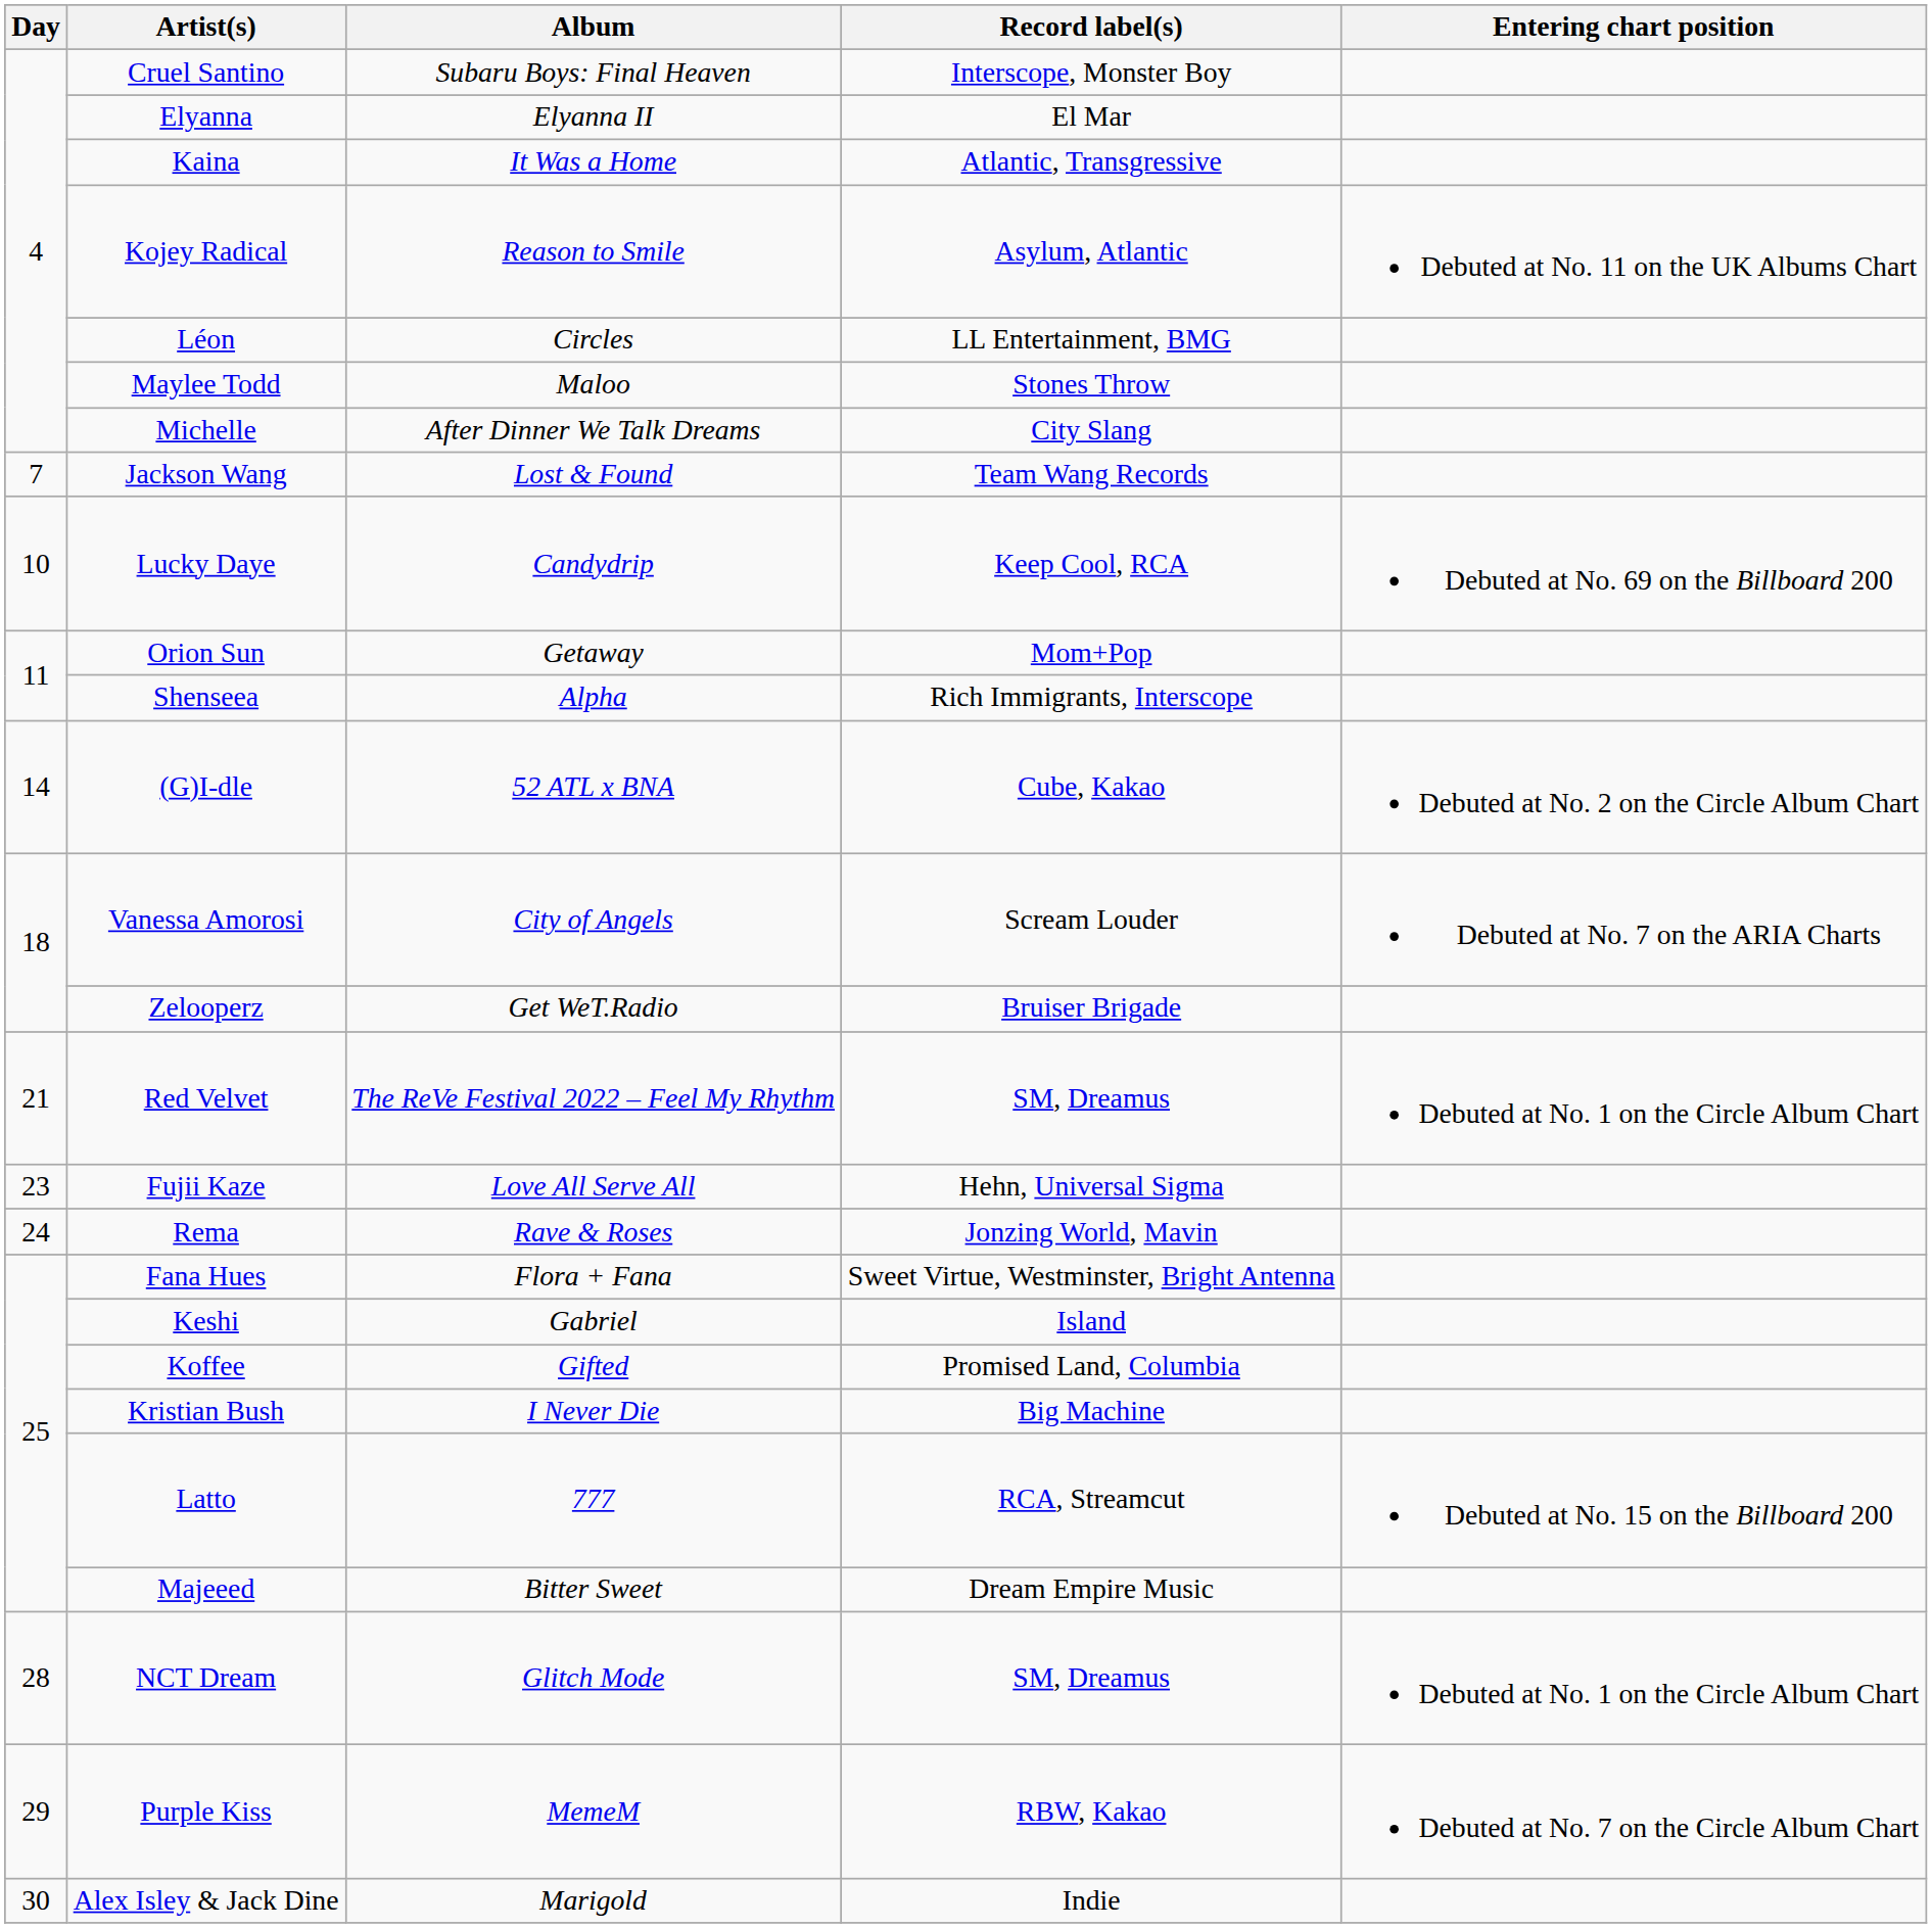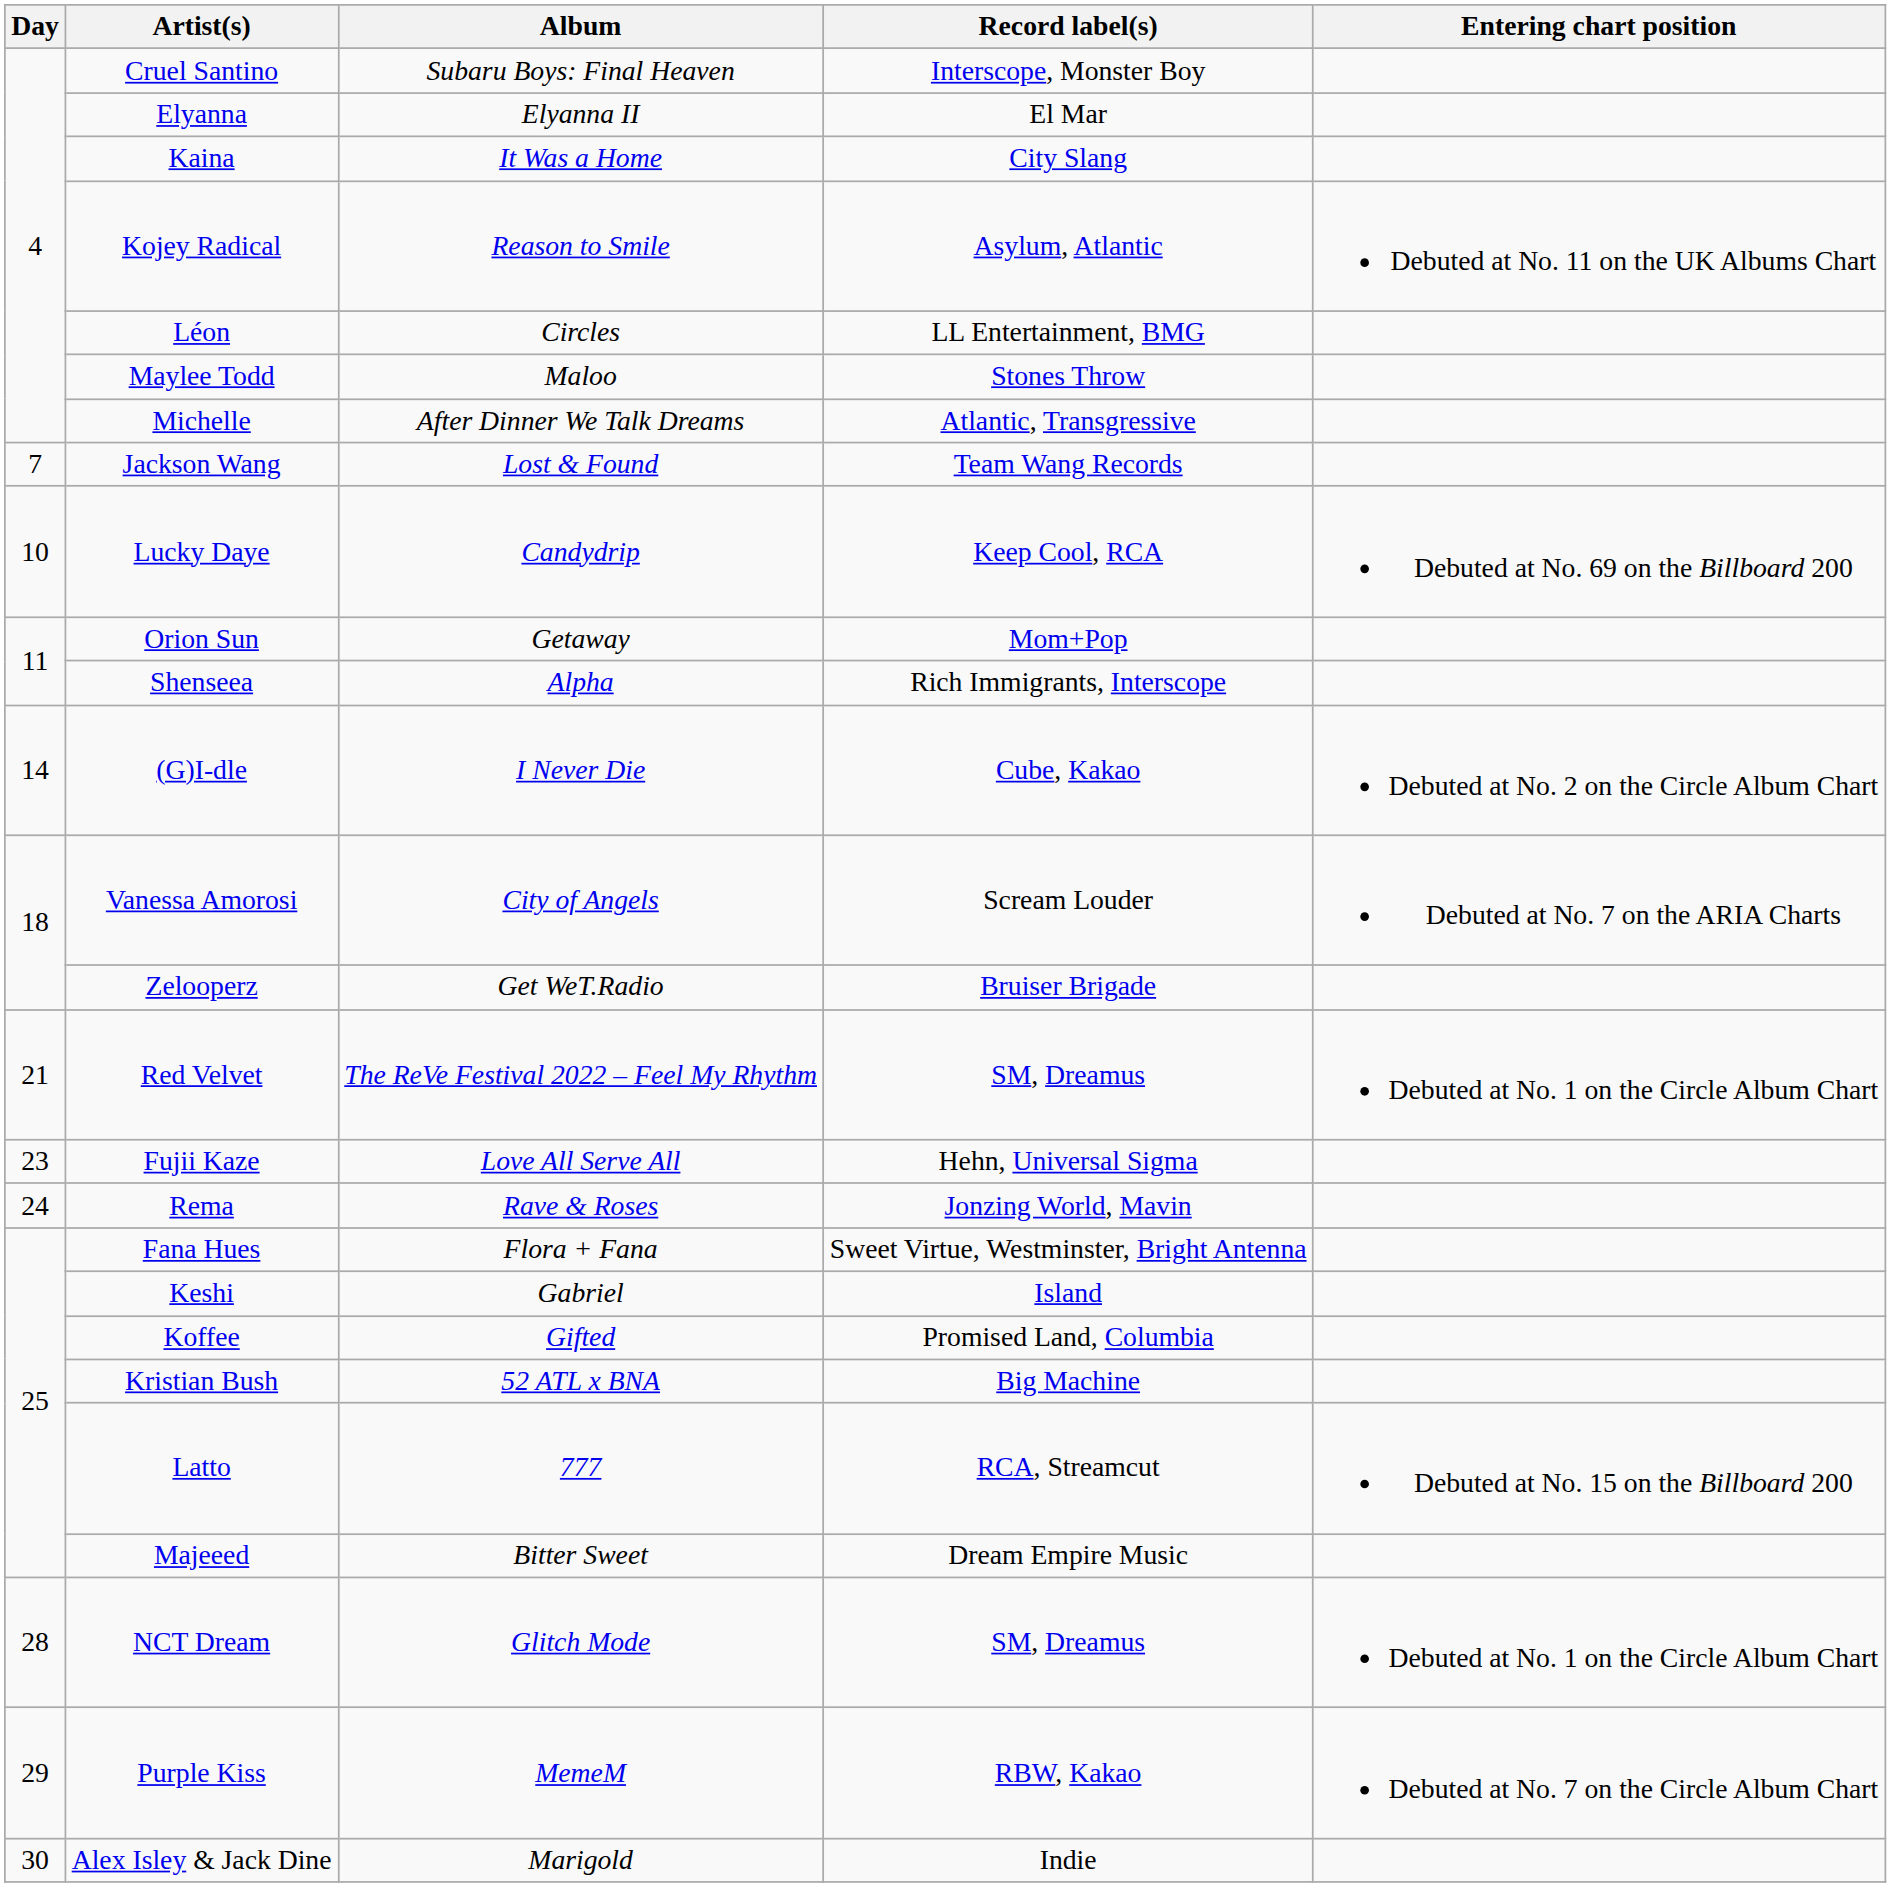 <table class="wikitable" style="text-align:center;">
 <tr>
 <th scope="col">Day</th>
 <th scope="col">Artist(s)</th>
 <th scope="col">Album</th>
 <th scope="col">Record label(s)</th>
 <th scope="col">Entering chart position</th>
 </tr>
 <tr>
 <td rowspan="7">4</td>
 <td><a href='#'>Cruel Santino</a></td>
 <td><em>Subaru Boys: Final Heaven</em></td>
 <td><a href='#'>Interscope</a>, Monster Boy</td>
 <td></td>
 </tr>
 <tr>
 <td><a href='#'>Elyanna</a></td>
 <td><em>Elyanna II</em></td>
 <td>El Mar</td>
 <td></td>
 </tr>
 <tr>
 <td><a href='#'>Kaina</a></td>
 <td><em><a href='#'>It Was a Home</a></em></td>
-<td><a href='#'>Atlantic</a>, <a href='#'>Transgressive</a></td>
+<td><a href='#'>City Slang</a></td>
 <td></td>
 </tr>
 <tr>
 <td><a href='#'>Kojey Radical</a></td>
 <td><em><a href='#'>Reason to Smile</a></em></td>
 <td><a href='#'>Asylum</a>, <a href='#'>Atlantic</a></td>
 <td><br><ul><li>Debuted at No. 11 on the UK Albums Chart</li></ul></td>
 </tr>
 <tr>
 <td><a href='#'>Léon</a></td>
 <td><em>Circles</em></td>
 <td>LL Entertainment, <a href='#'>BMG</a></td>
 <td></td>
 </tr>
 <tr>
 <td><a href='#'>Maylee Todd</a></td>
 <td><em>Maloo</em></td>
 <td><a href='#'>Stones Throw</a></td>
 <td></td>
 </tr>
 <tr>
 <td><a href='#'>Michelle</a></td>
 <td><em>After Dinner We Talk Dreams</em></td>
-<td><a href='#'>City Slang</a></td>
+<td><a href='#'>Atlantic</a>, <a href='#'>Transgressive</a></td>
 <td></td>
 </tr>
 <tr>
 <td>7</td>
 <td><a href='#'>Jackson Wang</a></td>
 <td><em><a href='#'>Lost & Found</a></em></td>
 <td><a href='#'>Team Wang Records</a></td>
 <td></td>
 </tr>
 <tr>
 <td>10</td>
 <td><a href='#'>Lucky Daye</a></td>
 <td><em><a href='#'>Candydrip</a></em></td>
 <td><a href='#'>Keep Cool</a>, <a href='#'>RCA</a></td>
 <td><br><ul><li>Debuted at No. 69 on the <em>Billboard</em> 200</li></ul></td>
 </tr>
 <tr>
 <td rowspan="2">11</td>
 <td><a href='#'>Orion Sun</a></td>
 <td><em>Getaway</em></td>
 <td><a href='#'>Mom+Pop</a></td>
 <td></td>
 </tr>
 <tr>
 <td><a href='#'>Shenseea</a></td>
 <td><em><a href='#'>Alpha</a></em></td>
 <td>Rich Immigrants, <a href='#'>Interscope</a></td>
 <td></td>
 </tr>
 <tr>
 <td>14</td>
 <td><a href='#'>(G)I-dle</a></td>
-<td><em><a href='#'>52  ATL x BNA</a></em></td>
+<td><em><a href='#'>I Never Die</a></em></td>
 <td><a href='#'>Cube</a>, <a href='#'>Kakao</a></td>
 <td><br><ul><li>Debuted at No. 2 on the Circle Album Chart</li></ul></td>
 </tr>
 <tr>
 <td rowspan="2">18</td>
 <td><a href='#'>Vanessa Amorosi</a></td>
 <td><em><a href='#'>City of Angels</a></em></td>
 <td>Scream Louder</td>
 <td><br><ul><li>Debuted at No. 7 on the ARIA Charts</li></ul></td>
 </tr>
 <tr>
 <td><a href='#'>Zelooperz</a></td>
 <td><em>Get WeT.Radio</em></td>
 <td><a href='#'>Bruiser Brigade</a></td>
 <td></td>
 </tr>
 <tr>
 <td>21</td>
 <td><a href='#'>Red Velvet</a></td>
 <td><em><a href='#'>The ReVe Festival 2022 – Feel My Rhythm</a></em></td>
 <td><a href='#'>SM</a>, <a href='#'>Dreamus</a></td>
 <td><br><ul><li>Debuted at No. 1 on the Circle Album Chart</li></ul></td>
 </tr>
 <tr>
 <td>23</td>
 <td><a href='#'>Fujii Kaze</a></td>
 <td><em><a href='#'>Love All Serve All</a></em></td>
 <td>Hehn, <a href='#'>Universal Sigma</a></td>
 <td></td>
 </tr>
 <tr>
 <td>24</td>
 <td><a href='#'>Rema</a></td>
 <td><em><a href='#'>Rave & Roses</a></em></td>
 <td><a href='#'>Jonzing World</a>, <a href='#'>Mavin</a></td>
 <td></td>
 </tr>
 <tr>
 <td rowspan="6">25</td>
 <td><a href='#'>Fana Hues</a></td>
 <td><em>Flora + Fana</em></td>
 <td>Sweet Virtue, Westminster, <a href='#'>Bright Antenna</a></td>
 <td></td>
 </tr>
 <tr>
 <td><a href='#'>Keshi</a></td>
 <td><em>Gabriel</em></td>
 <td><a href='#'>Island</a></td>
 <td></td>
 </tr>
 <tr>
 <td><a href='#'>Koffee</a></td>
 <td><em><a href='#'>Gifted</a></em></td>
 <td>Promised Land, <a href='#'>Columbia</a></td>
 <td></td>
 </tr>
 <tr>
 <td><a href='#'>Kristian Bush</a></td>
-<td><em><a href='#'>I Never Die</a></em></td>
+<td><em><a href='#'>52  ATL x BNA</a></em></td>
 <td><a href='#'>Big Machine</a></td>
 <td></td>
 </tr>
 <tr>
 <td><a href='#'>Latto</a></td>
 <td><em><a href='#'>777</a></em></td>
 <td><a href='#'>RCA</a>, Streamcut</td>
 <td><br><ul><li>Debuted at No. 15 on the <em>Billboard</em> 200</li></ul></td>
 </tr>
 <tr>
 <td><a href='#'>Majeeed</a></td>
 <td><em>Bitter Sweet</em></td>
 <td>Dream Empire Music</td>
 <td></td>
 </tr>
 <tr>
 <td>28</td>
 <td><a href='#'>NCT Dream</a></td>
 <td><em><a href='#'>Glitch Mode</a></em></td>
 <td><a href='#'>SM</a>, <a href='#'>Dreamus</a></td>
 <td><br><ul><li>Debuted at No. 1 on the Circle Album Chart</li></ul></td>
 </tr>
 <tr>
 <td>29</td>
 <td><a href='#'>Purple Kiss</a></td>
 <td><em><a href='#'>MemeM</a></em></td>
 <td><a href='#'>RBW</a>, <a href='#'>Kakao</a></td>
 <td><br><ul><li>Debuted at No. 7 on the Circle Album Chart</li></ul></td>
 </tr>
 <tr>
 <td>30</td>
 <td><a href='#'>Alex Isley</a> & Jack Dine</td>
 <td><em>Marigold</em></td>
 <td>Indie</td>
 <td></td>
 </tr>
 </table>
